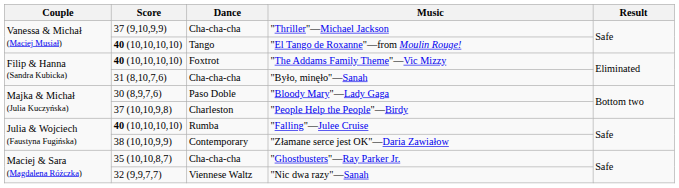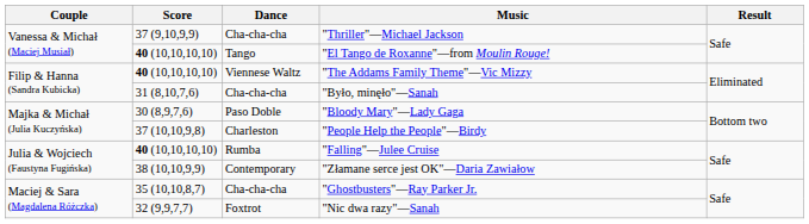 <table class="wikitable">
 <tr>
 <th style="width:160px;">Couple</th>
 <th style="width:110px;">Score</th>
 <th style="width:120px;">Dance</th>
 <th style="width:500px;">Music</th>
 <th style="width:120px;">Result</th>
 </tr>
 <tr>
 <td rowspan="2">Vanessa & Michał<br><small>(<a href='#'>Maciej Musiał</a>)</small></td>
 <td>37 (9,10,9,9)</td>
 <td>Cha-cha-cha</td>
 <td>"<a href='#'>Thriller</a>"—<a href='#'>Michael Jackson</a></td>
 <td rowspan="2">Safe</td>
 </tr>
 <tr>
 <td><strong>40</strong> (10,10,10,10)</td>
 <td>Tango</td>
 <td>"<a href='#'>El Tango de Roxanne</a>"—from <em><a href='#'>Moulin Rouge!</a></em></td>
 </tr>
 <tr>
 <td rowspan="2">Filip & Hanna<br><small>(Sandra Kubicka)</small></td>
 <td><strong>40</strong> (10,10,10,10)</td>
-<td>Foxtrot</td>
+<td>Viennese Waltz</td>
 <td>"<a href='#'>The Addams Family Theme</a>"—<a href='#'>Vic Mizzy</a></td>
 <td rowspan="2">Eliminated</td>
 </tr>
 <tr>
 <td>31 (8,10,7,6)</td>
 <td>Cha-cha-cha</td>
 <td>"Było, minęło"—<a href='#'>Sanah</a></td>
 </tr>
 <tr>
 <td rowspan="2">Majka & Michał<br><small>(Julia Kuczyńska)</small></td>
 <td>30 (8,9,7,6)</td>
 <td>Paso Doble</td>
 <td>"<a href='#'>Bloody Mary</a>"—<a href='#'>Lady Gaga</a></td>
 <td rowspan="2">Bottom two</td>
 </tr>
 <tr>
 <td>37 (10,10,9,8)</td>
 <td>Charleston</td>
 <td>"<a href='#'>People Help the People</a>"—<a href='#'>Birdy</a></td>
 </tr>
 <tr>
 <td rowspan="2">Julia & Wojciech<br><small>(Faustyna Fugińska)</small></td>
 <td><strong>40</strong> (10,10,10,10)</td>
 <td>Rumba</td>
 <td>"<a href='#'>Falling</a>"—<a href='#'>Julee Cruise</a></td>
 <td rowspan="2">Safe</td>
 </tr>
 <tr>
 <td>38 (10,10,9,9)</td>
 <td>Contemporary</td>
 <td>"Złamane serce jest OK"—<a href='#'>Daria Zawiałow</a></td>
 </tr>
 <tr>
 <td rowspan="2">Maciej & Sara<br><small>(<a href='#'>Magdalena Różczka</a>)</small></td>
 <td>35 (10,10,8,7)</td>
 <td>Cha-cha-cha</td>
 <td>"<a href='#'>Ghostbusters</a>"—<a href='#'>Ray Parker Jr.</a></td>
 <td rowspan="2">Safe</td>
 </tr>
 <tr>
 <td>32 (9,9,7,7)</td>
-<td>Viennese Waltz</td>
+<td>Foxtrot</td>
 <td>"Nic dwa razy"—<a href='#'>Sanah</a></td>
 </tr>
 </table>
